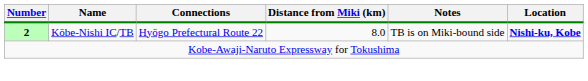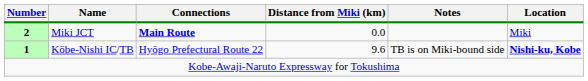 <table class="wikitable">
 <tr>
 <th style="border-bottom:3px solid green;"><a href='#'>Number</a></th>
 <th style="border-bottom:3px solid green;">Name</th>
 <th style="border-bottom:3px solid green;">Connections</th>
 <th style="border-bottom:3px solid green;">Distance from <a href='#'>Miki</a> (km)</th>
 <th style="border-bottom:3px solid green;">Notes</th>
 <th style="border-bottom:3px solid green;">Location</th>
 </tr>
 <tr>
 <th style="background-color:#BFB;">2</th>
+<td><a href='#'>Miki JCT</a></td>
+<td><strong><a href='#'>Main Route</a></strong></td>
+<td style="text-align:right;">0.0</td>
+<td></td>
+<td><a href='#'>Miki</a></td>
+</tr>
+<tr>
+<th style="background-color:#BFB;">1</th>
 <td><a href='#'>Kōbe-Nishi IC</a>/<a href='#'>TB</a></td>
 <td><a href='#'>Hyōgo Prefectural Route 22</a></td>
-<td style="text-align:right;">8.0</td>
+<td style="text-align:right;">9.6</td>
 <td>TB is on Miki-bound side</td>
 <td><strong><a href='#'>Nishi-ku, Kobe</a></strong></td>
 </tr>
 <tr>
 <td colspan="6" style="text-align:center;"> <a href='#'>Kobe-Awaji-Naruto Expressway</a> for <a href='#'>Tokushima</a></td>
 </tr>
 </table>
